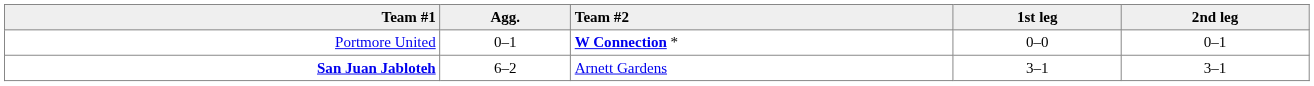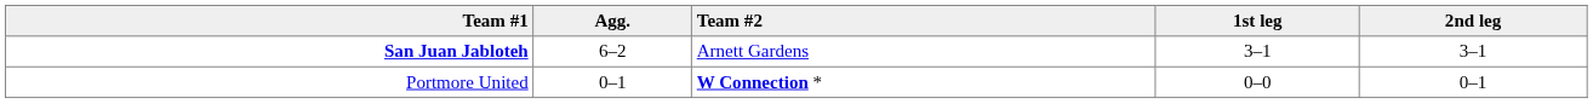 <table border=1 cellspacing=0 cellpadding=4 style="border-collapse: collapse;" width=70%>
 <tr bgcolor="efefef">
 <th align=right>Team #1</th>
 <th>Agg.</th>
 <th align=left>Team #2</th>
 <th>1st leg</th>
 <th>2nd leg</th>
 </tr>
 <tr>
+<td align=right><strong><a href='#'>San Juan Jabloteh</a></strong> </td>
+<td align=center>6–2</td>
+<td> <a href='#'>Arnett Gardens</a></td>
+<td align=center>3–1</td>
+<td align=center>3–1</td>
+</tr>
+<tr>
 <td align=right><a href='#'>Portmore United</a> </td>
 <td align=center>0–1</td>
 <td> <strong><a href='#'>W Connection</a></strong> *</td>
 <td align=center>0–0</td>
 <td align=center>0–1</td>
 </tr>
-<tr>
-<td align=right><strong><a href='#'>San Juan Jabloteh</a></strong> </td>
-<td align=center>6–2</td>
-<td> <a href='#'>Arnett Gardens</a></td>
-<td align=center>3–1</td>
-<td align=center>3–1</td>
-</tr>
 </table>
